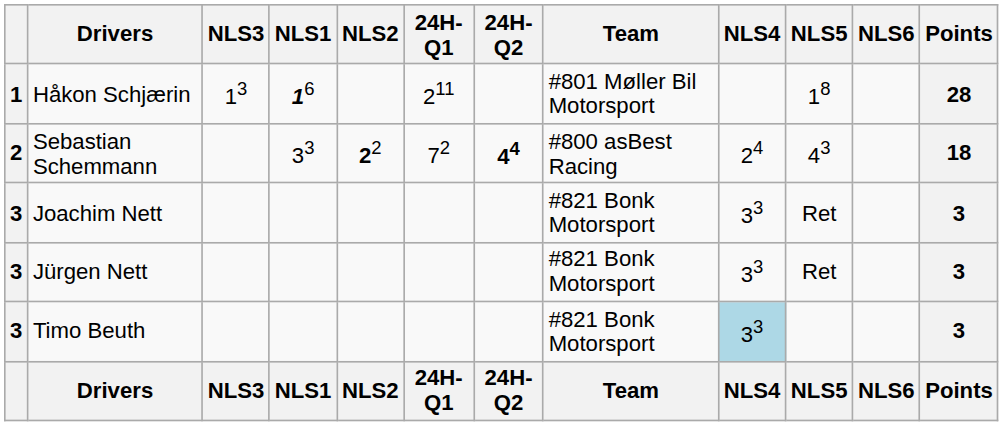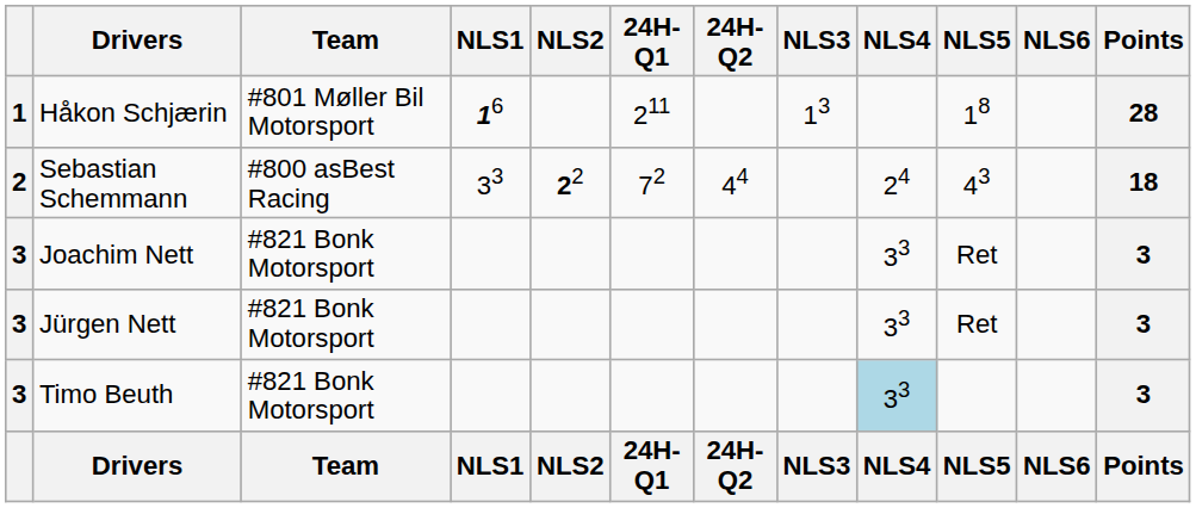 <table class="wikitable" style="font-size:85%; text-align:center;">
 <tr>
 <th></th>
 <th>Drivers</th>
-<th>NLS3</th>
+<th>Team</th>
 <th>NLS1</th>
 <th>NLS2</th>
 <th>24H-Q1</th>
 <th>24H-Q2</th>
-<th>Team</th>
+<th>NLS3</th>
 <th>NLS4</th>
 <th>NLS5</th>
 <th>NLS6</th>
 <th>Points</th>
 </tr>
 <tr>
 <th>1</th>
 <td align="left"> Håkon Schjærin</td>
-<td> 1<sup>3</sup></td>
+<td align="left"> #801 Møller Bil Motorsport</td>
 <td> <strong><em>1</em></strong><sup>6</sup></td>
 <td></td>
 <td> 2<sup>11</sup></td>
 <td></td>
-<td align="left"> #801 Møller Bil Motorsport</td>
+<td> 1<sup>3</sup></td>
 <td></td>
 <td> 1<sup>8</sup></td>
 <td></td>
 <th>28</th>
 </tr>
 <tr>
 <th>2</th>
 <td align="left"> Sebastian Schemmann</td>
-<td></td>
+<td align="left"> #800 asBest Racing</td>
 <td> 3<sup>3</sup></td>
 <td> <strong>2</strong><sup>2</sup></td>
 <td> 7<sup>2</sup></td>
-<td><strong> 4<sup>4</sup></strong></td>
-<td align="left"> #800 asBest Racing</td>
+<td> 4<sup>4</sup></td>
+<td></td>
 <td> 2<sup>4</sup></td>
 <td> 4<sup>3</sup></td>
 <td></td>
 <th>18</th>
 </tr>
 <tr>
 <th>3</th>
 <td align="left"> Joachim Nett</td>
+<td align="left"> #821 Bonk Motorsport</td>
 <td></td>
 <td></td>
 <td></td>
 <td></td>
 <td></td>
-<td align="left"> #821 Bonk Motorsport</td>
 <td> 3<sup>3</sup></td>
 <td> Ret</td>
 <td></td>
 <th>3</th>
 </tr>
 <tr>
 <th>3</th>
 <td align="left"> Jürgen Nett</td>
+<td align="left"> #821 Bonk Motorsport</td>
 <td></td>
 <td></td>
 <td></td>
 <td></td>
 <td></td>
-<td align="left"> #821 Bonk Motorsport</td>
 <td> 3<sup>3</sup></td>
 <td> Ret</td>
 <td></td>
 <th>3</th>
 </tr>
 <tr>
 <th>3</th>
 <td align="left"> Timo Beuth</td>
+<td align="left"> #821 Bonk Motorsport</td>
 <td></td>
 <td></td>
 <td></td>
 <td></td>
 <td></td>
-<td align="left"> #821 Bonk Motorsport</td>
 <td style="background: lightblue;"> 3<sup>3</sup></td>
 <td></td>
 <td></td>
 <th>3</th>
 </tr>
 <tr>
 <th></th>
 <th>Drivers</th>
-<th>NLS3</th>
+<th>Team</th>
 <th>NLS1</th>
 <th>NLS2</th>
 <th>24H-Q1</th>
 <th>24H-Q2</th>
-<th>Team</th>
+<th>NLS3</th>
 <th>NLS4</th>
 <th>NLS5</th>
 <th>NLS6</th>
 <th>Points</th>
 </tr>
 </table>
